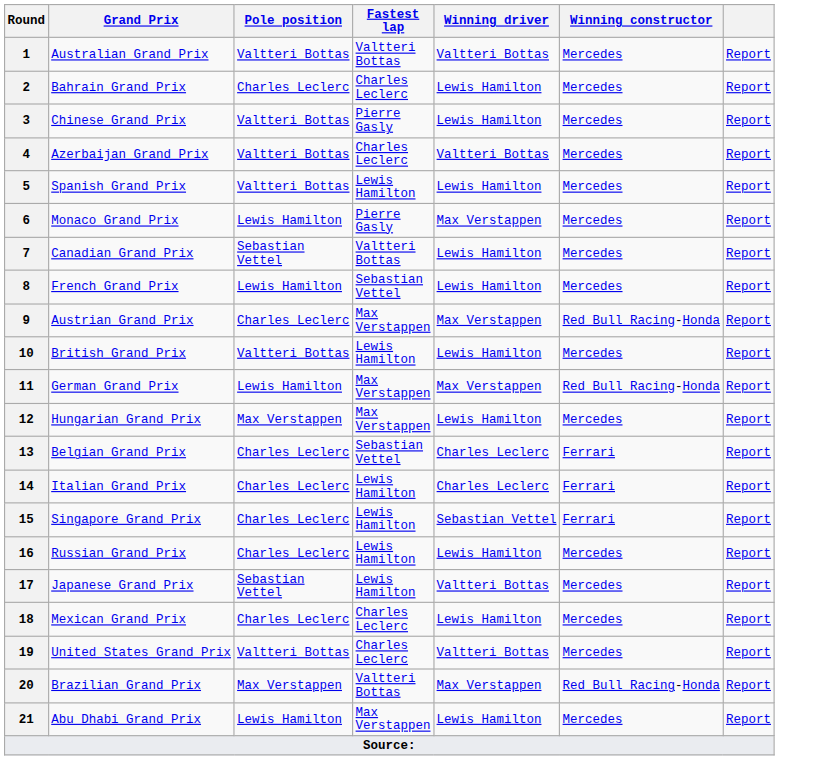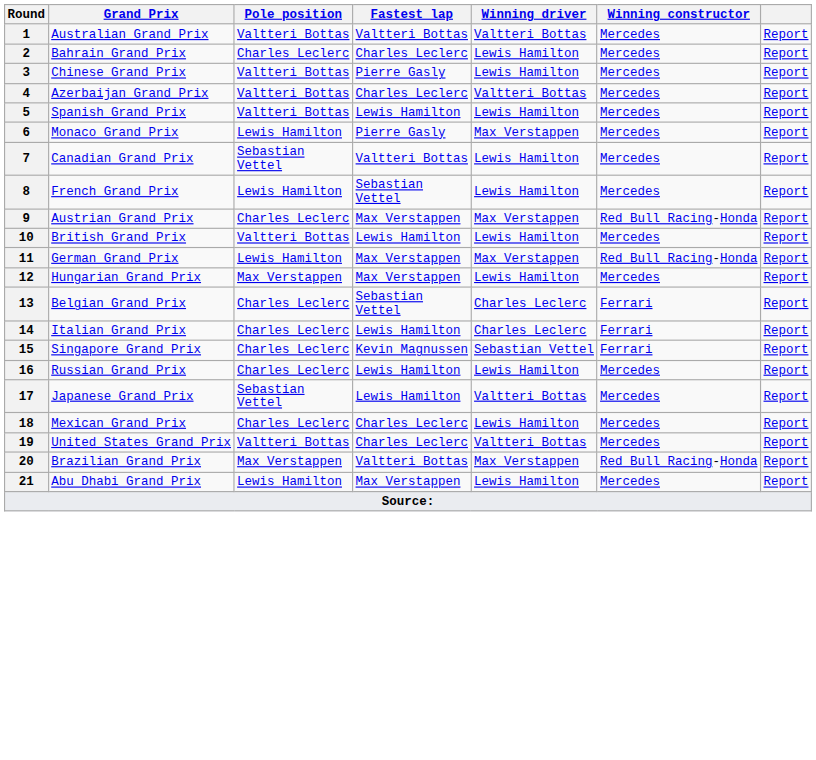 <table class="wikitable sortable" style="font-size: 85%;">
 <tr>
 <th>Round</th>
 <th><a href='#'>Grand Prix</a></th>
 <th><a href='#'>Pole position</a></th>
 <th><a href='#'>Fastest lap</a></th>
 <th><a href='#'>Winning driver</a></th>
 <th><a href='#'>Winning constructor</a></th>
 <th class="unsortable"></th>
 </tr>
 <tr>
 <th>1</th>
 <td data-sort-value="Austra"> <a href='#'>Australian Grand Prix</a></td>
 <td data-sort-value="BOT"> <a href='#'>Valtteri Bottas</a></td>
 <td data-sort-value="BOT"> <a href='#'>Valtteri Bottas</a></td>
 <td data-sort-value="BOT"> <a href='#'>Valtteri Bottas</a></td>
 <td data-sort-value="MER"> <a href='#'>Mercedes</a></td>
 <td align=center><a href='#'>Report</a></td>
 </tr>
 <tr>
 <th>2</th>
 <td> <a href='#'>Bahrain Grand Prix</a></td>
 <td data-sort-value="LEC"> <a href='#'>Charles Leclerc</a></td>
 <td data-sort-value="LEC"> <a href='#'>Charles Leclerc</a></td>
 <td data-sort-value="HAM"> <a href='#'>Lewis Hamilton</a></td>
 <td data-sort-value="MER"> <a href='#'>Mercedes</a></td>
 <td align=center><a href='#'>Report</a></td>
 </tr>
 <tr>
 <th>3</th>
 <td> <a href='#'>Chinese Grand Prix</a></td>
 <td data-sort-value="BOT"> <a href='#'>Valtteri Bottas</a></td>
 <td data-sort-value="GAS"> <a href='#'>Pierre Gasly</a></td>
 <td data-sort-value="HAM"> <a href='#'>Lewis Hamilton</a></td>
 <td data-sort-value="MER"> <a href='#'>Mercedes</a></td>
 <td align=center><a href='#'>Report</a></td>
 </tr>
 <tr>
 <th>4</th>
 <td> <a href='#'>Azerbaijan Grand Prix</a></td>
 <td data-sort-value="BOT"> <a href='#'>Valtteri Bottas</a></td>
 <td data-sort-value="LEC"> <a href='#'>Charles Leclerc</a></td>
 <td data-sort-value="BOT"> <a href='#'>Valtteri Bottas</a></td>
 <td data-sort-value="MER"> <a href='#'>Mercedes</a></td>
 <td align=center><a href='#'>Report</a></td>
 </tr>
 <tr>
 <th>5</th>
 <td data-sort-value="SPA"> <a href='#'>Spanish Grand Prix</a></td>
 <td data-sort-value="BOT"> <a href='#'>Valtteri Bottas</a></td>
 <td data-sort-value="HAM"> <a href='#'>Lewis Hamilton</a></td>
 <td data-sort-value="HAM"> <a href='#'>Lewis Hamilton</a></td>
 <td data-sort-value="MER"> <a href='#'>Mercedes</a></td>
 <td align=center><a href='#'>Report</a></td>
 </tr>
 <tr>
 <th>6</th>
 <td> <a href='#'>Monaco Grand Prix</a></td>
 <td data-sort-value="HAM"> <a href='#'>Lewis Hamilton</a></td>
 <td data-sort-value="GAS"> <a href='#'>Pierre Gasly</a></td>
 <td data-sort-value="VER"> <a href='#'>Max Verstappen</a></td>
 <td data-sort-value="MER"> <a href='#'>Mercedes</a></td>
 <td align=center><a href='#'>Report</a></td>
 </tr>
 <tr>
 <th>7</th>
 <td> <a href='#'>Canadian Grand Prix</a></td>
 <td data-sort-value="VET"> <a href='#'>Sebastian Vettel</a></td>
 <td data-sort-value="BOT"> <a href='#'>Valtteri Bottas</a></td>
 <td data-sort-value="HAM"> <a href='#'>Lewis Hamilton</a></td>
 <td data-sort-value="MER"> <a href='#'>Mercedes</a></td>
 <td align=center><a href='#'>Report</a></td>
 </tr>
 <tr>
 <th>8</th>
 <td> <a href='#'>French Grand Prix</a></td>
 <td data-sort-value="HAM"> <a href='#'>Lewis Hamilton</a></td>
 <td data-sort-value="VET"> <a href='#'>Sebastian Vettel</a></td>
 <td data-sort-value="HAM"> <a href='#'>Lewis Hamilton</a></td>
 <td data-sort-value="MER"> <a href='#'>Mercedes</a></td>
 <td align=center><a href='#'>Report</a></td>
 </tr>
 <tr>
 <th>9</th>
 <td data-sort-value="AUSTRI"> <a href='#'>Austrian Grand Prix</a></td>
 <td data-sort-value="LEC"> <a href='#'>Charles Leclerc</a></td>
 <td data-sort-value="VER"> <a href='#'>Max Verstappen</a></td>
 <td data-sort-value="VER"> <a href='#'>Max Verstappen</a></td>
 <td nowrap data-sort-value="RED"> <a href='#'>Red Bull Racing</a>-<a href='#'>Honda</a></td>
 <td align=center><a href='#'>Report</a></td>
 </tr>
 <tr>
 <th>10</th>
 <td data-sort-value="BRI"> <a href='#'>British Grand Prix</a></td>
 <td data-sort-value="BOT"> <a href='#'>Valtteri Bottas</a></td>
 <td data-sort-value="HAM"> <a href='#'>Lewis Hamilton</a></td>
 <td data-sort-value="HAM"> <a href='#'>Lewis Hamilton</a></td>
 <td data-sort-value="MER"> <a href='#'>Mercedes</a></td>
 <td align=center><a href='#'>Report</a></td>
 </tr>
 <tr>
 <th>11</th>
 <td data-sort-value="GER"> <a href='#'>German Grand Prix</a></td>
 <td data-sort-value="HAM"> <a href='#'>Lewis Hamilton</a></td>
 <td data-sort-value="VER"> <a href='#'>Max Verstappen</a></td>
 <td nowrap data-sort-value="VER"> <a href='#'>Max Verstappen</a></td>
 <td data-sort-value="RED"> <a href='#'>Red Bull Racing</a>-<a href='#'>Honda</a></td>
 <td align=center><a href='#'>Report</a></td>
 </tr>
 <tr>
 <th>12</th>
 <td> <a href='#'>Hungarian Grand Prix</a></td>
 <td data-sort-value="VER"> <a href='#'>Max Verstappen</a></td>
 <td data-sort-value="VER"> <a href='#'>Max Verstappen</a></td>
 <td data-sort-value="HAM"> <a href='#'>Lewis Hamilton</a></td>
 <td data-sort-value="MER"> <a href='#'>Mercedes</a></td>
 <td align=center><a href='#'>Report</a></td>
 </tr>
 <tr>
 <th>13</th>
 <td> <a href='#'>Belgian Grand Prix</a></td>
 <td data-sort-value="LEC"> <a href='#'>Charles Leclerc</a></td>
 <td data-sort-value="VET"> <a href='#'>Sebastian Vettel</a></td>
 <td data-sort-value="LEC"> <a href='#'>Charles Leclerc</a></td>
 <td data-sort-value="FER"> <a href='#'>Ferrari</a></td>
 <td align=center><a href='#'>Report</a></td>
 </tr>
 <tr>
 <th>14</th>
 <td> <a href='#'>Italian Grand Prix</a></td>
 <td data-sort-value="LEC"> <a href='#'>Charles Leclerc</a></td>
 <td data-sort-value="HAM"> <a href='#'>Lewis Hamilton</a></td>
 <td data-sort-value="LEC"> <a href='#'>Charles Leclerc</a></td>
 <td data-sort-value="FER"> <a href='#'>Ferrari</a></td>
 <td align=center><a href='#'>Report</a></td>
 </tr>
 <tr>
 <th>15</th>
 <td> <a href='#'>Singapore Grand Prix</a></td>
 <td data-sort-value="LEC"> <a href='#'>Charles Leclerc</a></td>
-<td data-sort-value="HAM"> <a href='#'>Lewis Hamilton</a></td>
+<td data-sort-value="MAG" nowrap> <a href='#'>Kevin Magnussen</a></td>
 <td data-sort-value="VET" nowrap> <a href='#'>Sebastian Vettel</a></td>
 <td data-sort-value="FER"> <a href='#'>Ferrari</a></td>
 <td align=center><a href='#'>Report</a></td>
 </tr>
 <tr>
 <th>16</th>
 <td> <a href='#'>Russian Grand Prix</a></td>
 <td data-sort-value="LEC"> <a href='#'>Charles Leclerc</a></td>
 <td data-sort-value="HAM"> <a href='#'>Lewis Hamilton</a></td>
 <td data-sort-value="HAM"> <a href='#'>Lewis Hamilton</a></td>
 <td data-sort-value="MER"> <a href='#'>Mercedes</a></td>
 <td align=center><a href='#'>Report</a></td>
 </tr>
 <tr>
 <th>17</th>
 <td> <a href='#'>Japanese Grand Prix</a></td>
 <td data-sort-value="VET"> <a href='#'>Sebastian Vettel</a></td>
 <td data-sort-value="HAM"> <a href='#'>Lewis Hamilton</a></td>
 <td data-sort-value="BOT"> <a href='#'>Valtteri Bottas</a></td>
 <td data-sort-value="MER"> <a href='#'>Mercedes</a></td>
 <td align=center><a href='#'>Report</a></td>
 </tr>
 <tr>
 <th>18</th>
 <td> <a href='#'>Mexican Grand Prix</a></td>
 <td data-sort-value="LEC" nowrap> <a href='#'>Charles Leclerc</a></td>
 <td data-sort-value="LEC"> <a href='#'>Charles Leclerc</a></td>
 <td data-sort-value="HAM"> <a href='#'>Lewis Hamilton</a></td>
 <td data-sort-value="MER"> <a href='#'>Mercedes</a></td>
 <td align=center><a href='#'>Report</a></td>
 </tr>
 <tr>
 <th>19</th>
 <td nowrap> <a href='#'>United States Grand Prix</a></td>
 <td data-sort-value="BOT"> <a href='#'>Valtteri Bottas</a></td>
 <td data-sort-value="LEC"> <a href='#'>Charles Leclerc</a></td>
 <td data-sort-value="BOT"> <a href='#'>Valtteri Bottas</a></td>
 <td data-sort-value="MER"> <a href='#'>Mercedes</a></td>
 <td align=center><a href='#'>Report</a></td>
 </tr>
 <tr>
 <th>20</th>
 <td> <a href='#'>Brazilian Grand Prix</a></td>
 <td data-sort-value="VER"> <a href='#'>Max Verstappen</a></td>
 <td data-sort-value="BOT"> <a href='#'>Valtteri Bottas</a></td>
 <td data-sort-value="VER"> <a href='#'>Max Verstappen</a></td>
 <td data-sort-value="RED"> <a href='#'>Red Bull Racing</a>-<a href='#'>Honda</a></td>
 <td align=center><a href='#'>Report</a></td>
 </tr>
 <tr>
 <th>21</th>
 <td data-sort-value="ABU"> <a href='#'>Abu Dhabi Grand Prix</a></td>
 <td data-sort-value="HAM"> <a href='#'>Lewis Hamilton</a></td>
 <td data-sort-value="VER"> <a href='#'>Max Verstappen</a></td>
 <td data-sort-value="HAM"> <a href='#'>Lewis Hamilton</a></td>
 <td data-sort-value="MER"> <a href='#'>Mercedes</a></td>
 <td align=center><a href='#'>Report</a></td>
 </tr>
 <tr class="sortbottom">
 <td colspan="7" style="background-color:#EAECF0;text-align:center"><strong>Source:</strong></td>
 </tr>
 </table>
